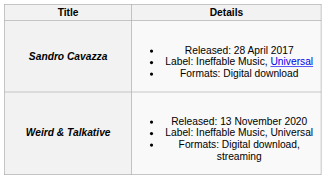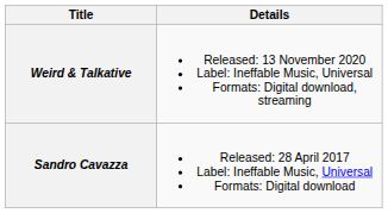 <table class="wikitable plainrowheaders" style="text-align:center;">
 <tr>
 <th scope="col" style="width:12em;">Title</th>
 <th scope="col" style="width:18em;">Details</th>
 </tr>
 <tr>
+<th scope="row"><em>Weird & Talkative</em></th>
+<td><br><ul><li>Released: 13 November 2020</li><li>Label: Ineffable Music, Universal</li><li>Formats: Digital download, streaming</li></ul></td>
+</tr>
+<tr>
 <th scope="row"><em>Sandro Cavazza</em></th>
 <td><br><ul><li>Released: 28 April 2017</li><li>Label: Ineffable Music, <a href='#'>Universal</a></li><li>Formats: Digital download</li></ul></td>
 </tr>
-<tr>
-<th scope="row"><em>Weird & Talkative</em></th>
-<td><br><ul><li>Released: 13 November 2020</li><li>Label: Ineffable Music, Universal</li><li>Formats: Digital download, streaming</li></ul></td>
-</tr>
 </table>
